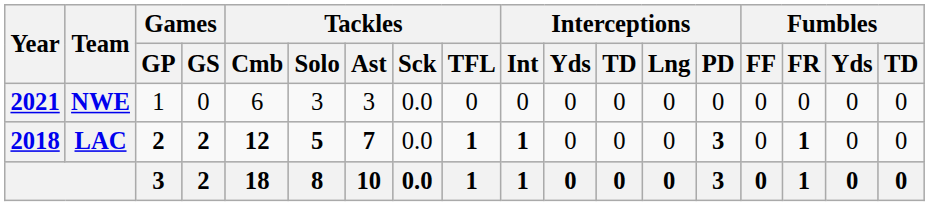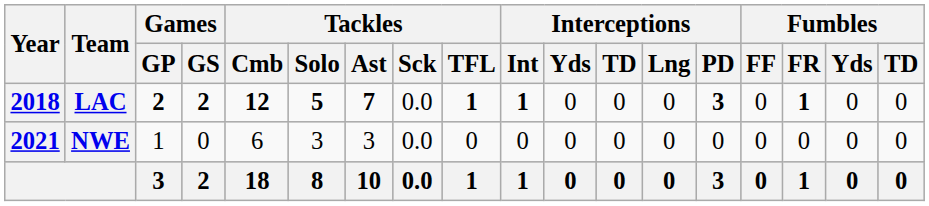 <table class="wikitable" style="text-align:center">
 <tr>
 <th rowspan="2">Year</th>
 <th rowspan="2">Team</th>
 <th colspan="2">Games</th>
 <th colspan="5">Tackles</th>
 <th colspan="5">Interceptions</th>
 <th colspan="4">Fumbles</th>
 </tr>
 <tr>
 <th>GP</th>
 <th>GS</th>
 <th>Cmb</th>
 <th>Solo</th>
 <th>Ast</th>
 <th>Sck</th>
 <th>TFL</th>
 <th>Int</th>
 <th>Yds</th>
 <th>TD</th>
 <th>Lng</th>
 <th>PD</th>
 <th>FF</th>
 <th>FR</th>
 <th>Yds</th>
 <th>TD</th>
 </tr>
 <tr>
+<th><a href='#'>2018</a></th>
+<th><a href='#'>LAC</a></th>
+<td><strong>2</strong></td>
+<td><strong>2</strong></td>
+<td><strong>12</strong></td>
+<td><strong>5</strong></td>
+<td><strong>7</strong></td>
+<td>0.0</td>
+<td><strong>1</strong></td>
+<td><strong>1</strong></td>
+<td>0</td>
+<td>0</td>
+<td>0</td>
+<td><strong>3</strong></td>
+<td>0</td>
+<td><strong>1</strong></td>
+<td>0</td>
+<td>0</td>
+</tr>
+<tr>
 <th><a href='#'>2021</a></th>
 <th><a href='#'>NWE</a></th>
 <td>1</td>
 <td>0</td>
 <td>6</td>
 <td>3</td>
 <td>3</td>
 <td>0.0</td>
 <td>0</td>
 <td>0</td>
 <td>0</td>
 <td>0</td>
 <td>0</td>
 <td>0</td>
 <td>0</td>
 <td>0</td>
-<td>0</td>
-<td>0</td>
-</tr>
-<tr>
-<th><a href='#'>2018</a></th>
-<th><a href='#'>LAC</a></th>
-<td><strong>2</strong></td>
-<td><strong>2</strong></td>
-<td><strong>12</strong></td>
-<td><strong>5</strong></td>
-<td><strong>7</strong></td>
-<td>0.0</td>
-<td><strong>1</strong></td>
-<td><strong>1</strong></td>
-<td>0</td>
-<td>0</td>
-<td>0</td>
-<td><strong>3</strong></td>
-<td>0</td>
-<td><strong>1</strong></td>
 <td>0</td>
 <td>0</td>
 </tr>
 <tr>
 <th colspan="2"></th>
 <th>3</th>
 <th>2</th>
 <th>18</th>
 <th>8</th>
 <th>10</th>
 <th>0.0</th>
 <th>1</th>
 <th>1</th>
 <th>0</th>
 <th>0</th>
 <th>0</th>
 <th>3</th>
 <th>0</th>
 <th>1</th>
 <th>0</th>
 <th>0</th>
 </tr>
 </table>
